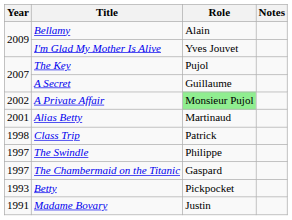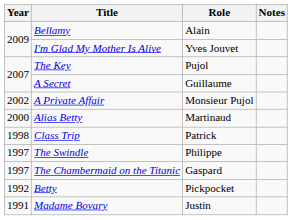 <table class="wikitable sortable">
 <tr>
 <th>Year</th>
 <th>Title</th>
 <th>Role</th>
 <th class="unsortable">Notes</th>
 </tr>
 <tr>
 <td rowspan=2>2009</td>
 <td><em><a href='#'>Bellamy</a></em></td>
 <td>Alain</td>
 <td></td>
 </tr>
 <tr>
 <td><em><a href='#'>I'm Glad My Mother Is Alive</a></em></td>
 <td>Yves Jouvet</td>
 <td></td>
 </tr>
 <tr>
 <td rowspan=2>2007</td>
 <td><em><a href='#'>The Key</a></em></td>
 <td>Pujol</td>
 <td></td>
 </tr>
 <tr>
 <td><em><a href='#'>A Secret</a></em></td>
 <td>Guillaume</td>
 <td></td>
 </tr>
 <tr>
 <td>2002</td>
 <td><em><a href='#'>A Private Affair</a></em></td>
-<td style="background: lightgreen;">Monsieur Pujol</td>
+<td>Monsieur Pujol</td>
 <td></td>
 </tr>
 <tr>
-<td>2001</td>
+<td>2000</td>
 <td><em><a href='#'>Alias Betty</a></em></td>
 <td>Martinaud</td>
 <td></td>
 </tr>
 <tr>
 <td>1998</td>
 <td><em><a href='#'>Class Trip</a></em></td>
 <td>Patrick</td>
 <td></td>
 </tr>
 <tr>
 <td>1997</td>
 <td><em><a href='#'>The Swindle</a></em></td>
 <td>Philippe</td>
 <td></td>
 </tr>
 <tr>
 <td>1997</td>
 <td><em><a href='#'>The Chambermaid on the Titanic</a></em></td>
 <td>Gaspard</td>
 <td></td>
 </tr>
 <tr>
-<td>1993</td>
+<td>1992</td>
 <td><em><a href='#'>Betty</a></em></td>
 <td>Pickpocket</td>
 <td></td>
 </tr>
 <tr>
 <td>1991</td>
 <td><em><a href='#'>Madame Bovary</a></em></td>
 <td>Justin</td>
 <td></td>
 </tr>
 </table>
